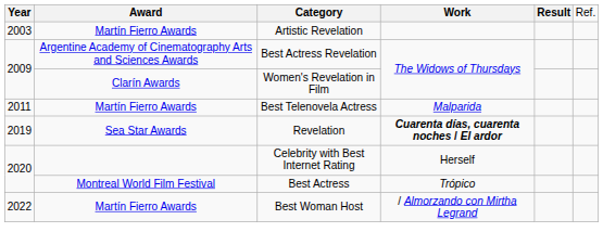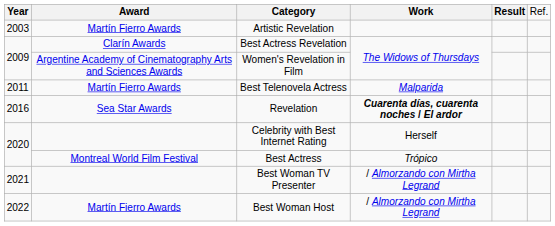 <table class="wikitable plainrowheaders" style="text-align:center;" border="1">
 <tr>
 <th>Year</th>
 <th>Award</th>
 <th>Category</th>
 <th>Work</th>
 <th>Result</th>
 <td>Ref.</td>
 </tr>
 <tr>
 <td>2003</td>
 <td><a href='#'>Martín Fierro Awards</a></td>
 <td>Artistic Revelation</td>
 <td><em></em></td>
 <td></td>
 <td></td>
 </tr>
 <tr>
 <td rowspan=2>2009</td>
-<td><a href='#'>Argentine Academy of Cinematography Arts and Sciences Awards</a></td>
+<td><a href='#'>Clarín Awards</a></td>
 <td>Best Actress Revelation</td>
 <td rowspan=2><em><a href='#'>The Widows of Thursdays</a></em></td>
 <td></td>
 <td></td>
 </tr>
 <tr>
-<td><a href='#'>Clarín Awards</a></td>
+<td><a href='#'>Argentine Academy of Cinematography Arts and Sciences Awards</a></td>
 <td>Women's Revelation in Film</td>
 <td></td>
 <td></td>
 </tr>
 <tr>
 <td>2011</td>
 <td><a href='#'>Martín Fierro Awards</a></td>
 <td>Best Telenovela Actress</td>
 <td><em><a href='#'>Malparida</a></em></td>
 <td></td>
 <td></td>
 </tr>
 <tr>
-<td>2019</td>
+<td>2016</td>
 <td><a href='#'>Sea Star Awards</a></td>
 <td>Revelation</td>
 <td><strong><em>Cuarenta días, cuarenta noches</em> / <em>El ardor</em></strong></td>
 <td></td>
 <td></td>
 </tr>
 <tr>
 <td rowspan=2>2020</td>
 <td></td>
 <td>Celebrity with Best Internet Rating</td>
 <td>Herself</td>
 <td></td>
 <td></td>
 </tr>
 <tr>
 <td><a href='#'>Montreal World Film Festival</a></td>
 <td>Best Actress</td>
 <td><em>Trópico</em></td>
 <td></td>
 <td></td>
 </tr>
 <tr>
+<td>2021</td>
+<td></td>
+<td>Best Woman TV Presenter</td>
+<td><em></em> / <em><a href='#'>Almorzando con Mirtha Legrand</a></em></td>
+<td></td>
+<td></td>
+</tr>
+<tr>
 <td>2022</td>
 <td><a href='#'>Martín Fierro Awards</a></td>
 <td>Best Woman Host</td>
 <td><em></em> / <em><a href='#'>Almorzando con Mirtha Legrand</a></em></td>
 <td></td>
 <td></td>
 </tr>
 </table>
